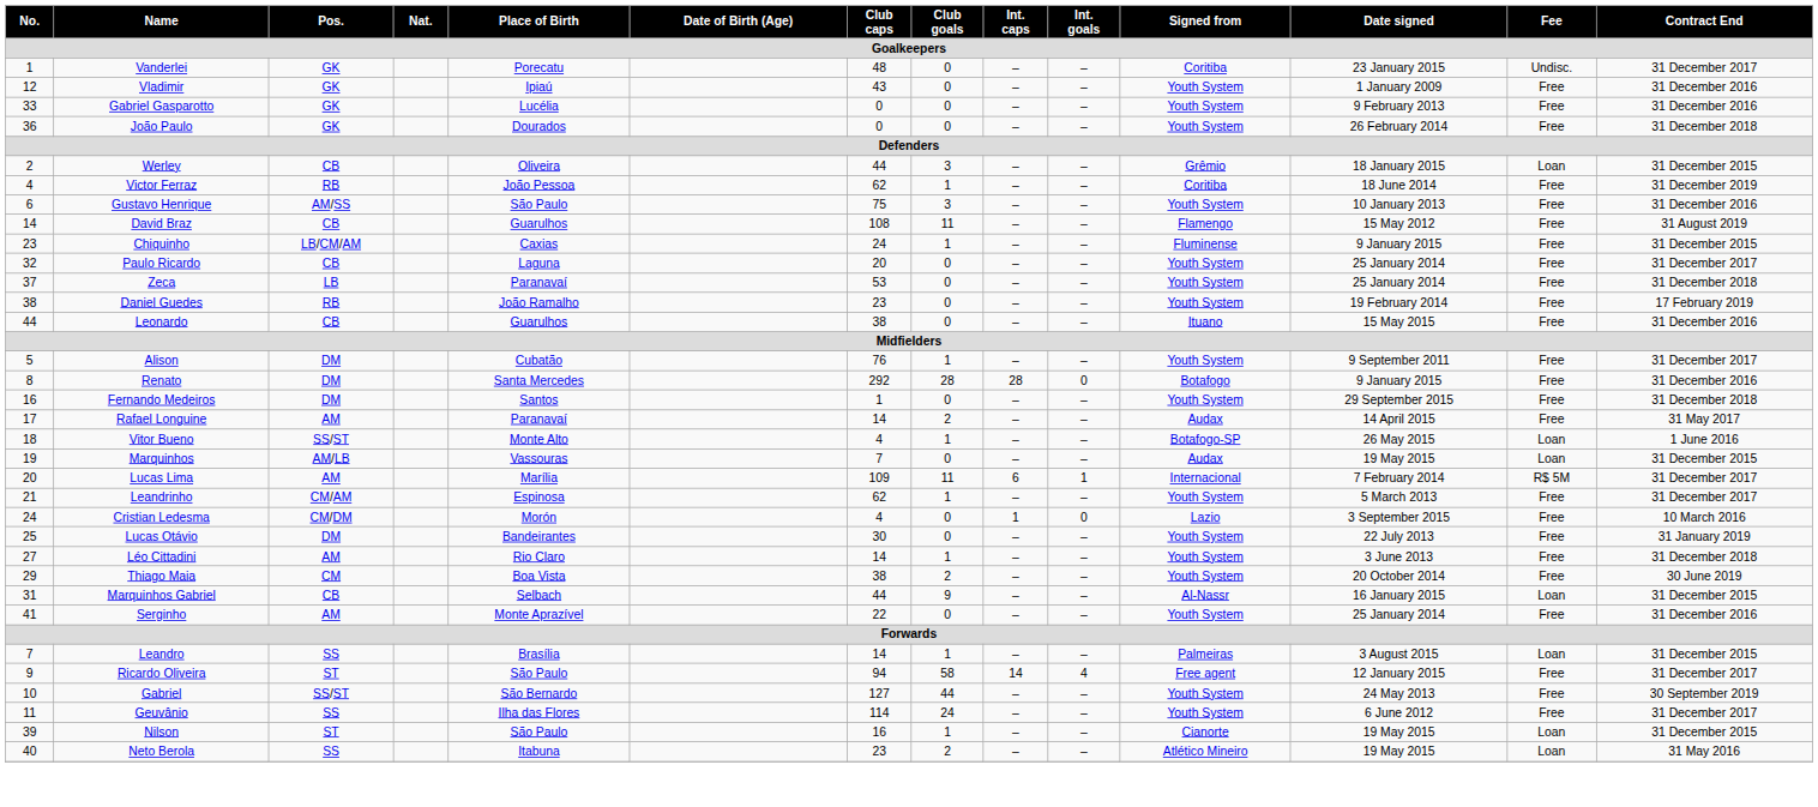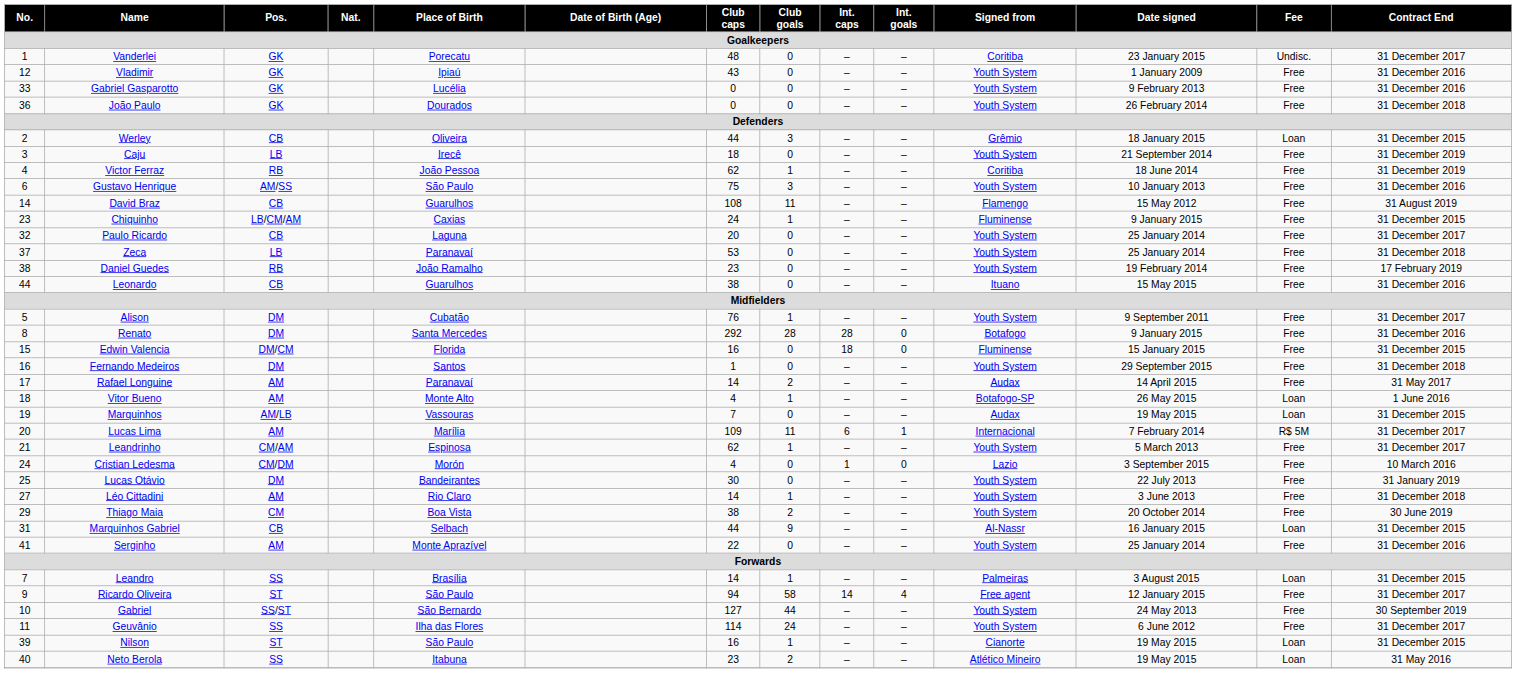 <table class="wikitable" sortable style="text-align:center; font-size:85%; width:100%">
 <tr>
 <th style="background:#000000; color:#FFFFFF; text-align:center;">No.</th>
 <th style="background:#000000; color:#FFFFFF; text-align:center;">Name</th>
 <th style="background:#000000; color:#FFFFFF; text-align:center;">Pos.</th>
 <th style="background:#000000; color:#FFFFFF; text-align:center;">Nat.</th>
 <th style="background:#000000; color:#FFFFFF; text-align:center;">Place of Birth</th>
 <th style="background:#000000; color:#FFFFFF; text-align:center;">Date of Birth (Age)</th>
 <th style="background:#000000; color:#FFFFFF; text-align:center;">Club<br>caps</th>
 <th style="background:#000000; color:#FFFFFF; text-align:center;">Club<br>goals</th>
 <th style="background:#000000; color:#FFFFFF; text-align:center;">Int.<br>caps</th>
 <th style="background:#000000; color:#FFFFFF; text-align:center;">Int.<br>goals</th>
 <th style="background:#000000; color:#FFFFFF; text-align:center;">Signed from</th>
 <th style="background:#000000; color:#FFFFFF; text-align:center;">Date signed</th>
 <th style="background:#000000; color:#FFFFFF; text-align:center;">Fee</th>
 <th style="background:#000000; color:#FFFFFF; text-align:center;">Contract End</th>
 </tr>
 <tr>
 <th colspan="14" style="background:#dcdcdc; text-align:center;">Goalkeepers</th>
 </tr>
 <tr>
 <td>1</td>
 <td><a href='#'>Vanderlei</a></td>
 <td><a href='#'>GK</a></td>
 <td></td>
 <td><a href='#'>Porecatu</a> </td>
 <td></td>
 <td>48</td>
 <td>0</td>
 <td>–</td>
 <td>–</td>
 <td><a href='#'>Coritiba</a></td>
 <td>23 January 2015</td>
 <td>Undisc.</td>
 <td>31 December 2017</td>
 </tr>
 <tr>
 <td>12</td>
 <td><a href='#'>Vladimir</a></td>
 <td><a href='#'>GK</a></td>
 <td></td>
 <td><a href='#'>Ipiaú</a> </td>
 <td></td>
 <td>43</td>
 <td>0</td>
 <td>–</td>
 <td>–</td>
 <td><a href='#'>Youth System</a></td>
 <td>1 January 2009</td>
 <td>Free</td>
 <td>31 December 2016</td>
 </tr>
 <tr>
 <td>33</td>
 <td><a href='#'>Gabriel Gasparotto</a></td>
 <td><a href='#'>GK</a></td>
 <td></td>
 <td><a href='#'>Lucélia</a> </td>
 <td></td>
 <td>0</td>
 <td>0</td>
 <td>–</td>
 <td>–</td>
 <td><a href='#'>Youth System</a></td>
 <td>9 February 2013</td>
 <td>Free</td>
 <td>31 December 2016</td>
 </tr>
 <tr>
 <td>36</td>
 <td><a href='#'>João Paulo</a></td>
 <td><a href='#'>GK</a></td>
 <td></td>
 <td><a href='#'>Dourados</a> </td>
 <td></td>
 <td>0</td>
 <td>0</td>
 <td>–</td>
 <td>–</td>
 <td><a href='#'>Youth System</a></td>
 <td>26 February 2014</td>
 <td>Free</td>
 <td>31 December 2018</td>
 </tr>
 <tr>
 <th colspan="14" style="background:#dcdcdc; text-align:center;">Defenders</th>
 </tr>
 <tr>
 <td>2</td>
 <td><a href='#'>Werley</a></td>
 <td><a href='#'>CB</a></td>
 <td></td>
 <td><a href='#'>Oliveira</a> </td>
 <td></td>
 <td>44</td>
 <td>3</td>
 <td>–</td>
 <td>–</td>
 <td><a href='#'>Grêmio</a></td>
 <td>18 January 2015</td>
 <td>Loan</td>
 <td>31 December 2015</td>
+</tr>
+<tr>
+<td>3</td>
+<td><a href='#'>Caju</a></td>
+<td><a href='#'>LB</a></td>
+<td></td>
+<td><a href='#'>Irecê</a> </td>
+<td></td>
+<td>18</td>
+<td>0</td>
+<td>–</td>
+<td>–</td>
+<td><a href='#'>Youth System</a></td>
+<td>21 September 2014</td>
+<td>Free</td>
+<td>31 December 2019</td>
 </tr>
 <tr>
 <td>4</td>
 <td><a href='#'>Victor Ferraz</a></td>
 <td><a href='#'>RB</a></td>
 <td></td>
 <td><a href='#'>João Pessoa</a> </td>
 <td></td>
 <td>62</td>
 <td>1</td>
 <td>–</td>
 <td>–</td>
 <td><a href='#'>Coritiba</a></td>
 <td>18 June 2014</td>
 <td>Free</td>
 <td>31 December 2019</td>
 </tr>
 <tr>
 <td>6</td>
 <td><a href='#'>Gustavo Henrique</a></td>
 <td><a href='#'>AM</a>/<a href='#'>SS</a></td>
 <td></td>
 <td><a href='#'>São Paulo</a> </td>
 <td></td>
 <td>75</td>
 <td>3</td>
 <td>–</td>
 <td>–</td>
 <td><a href='#'>Youth System</a></td>
 <td>10 January 2013</td>
 <td>Free</td>
 <td>31 December 2016</td>
 </tr>
 <tr>
 <td>14</td>
 <td><a href='#'>David Braz</a></td>
 <td><a href='#'>CB</a></td>
 <td></td>
 <td><a href='#'>Guarulhos</a> </td>
 <td></td>
 <td>108</td>
 <td>11</td>
 <td>–</td>
 <td>–</td>
 <td><a href='#'>Flamengo</a></td>
 <td>15 May 2012</td>
 <td>Free</td>
 <td>31 August 2019</td>
 </tr>
 <tr>
 <td>23</td>
 <td><a href='#'>Chiquinho</a></td>
 <td><a href='#'>LB</a>/<a href='#'>CM</a>/<a href='#'>AM</a></td>
 <td></td>
 <td><a href='#'>Caxias</a> </td>
 <td></td>
 <td>24</td>
 <td>1</td>
 <td>–</td>
 <td>–</td>
 <td><a href='#'>Fluminense</a></td>
 <td>9 January 2015</td>
 <td>Free</td>
 <td>31 December 2015</td>
 </tr>
 <tr>
 <td>32</td>
 <td><a href='#'>Paulo Ricardo</a></td>
 <td><a href='#'>CB</a></td>
 <td></td>
 <td><a href='#'>Laguna</a> </td>
 <td></td>
 <td>20</td>
 <td>0</td>
 <td>–</td>
 <td>–</td>
 <td><a href='#'>Youth System</a></td>
 <td>25 January 2014</td>
 <td>Free</td>
 <td>31 December 2017</td>
 </tr>
 <tr>
 <td>37</td>
 <td><a href='#'>Zeca</a></td>
 <td><a href='#'>LB</a></td>
 <td></td>
 <td><a href='#'>Paranavaí</a> </td>
 <td></td>
 <td>53</td>
 <td>0</td>
 <td>–</td>
 <td>–</td>
 <td><a href='#'>Youth System</a></td>
 <td>25 January 2014</td>
 <td>Free</td>
 <td>31 December 2018</td>
 </tr>
 <tr>
 <td>38</td>
 <td><a href='#'>Daniel Guedes</a></td>
 <td><a href='#'>RB</a></td>
 <td></td>
 <td><a href='#'>João Ramalho</a> </td>
 <td></td>
 <td>23</td>
 <td>0</td>
 <td>–</td>
 <td>–</td>
 <td><a href='#'>Youth System</a></td>
 <td>19 February 2014</td>
 <td>Free</td>
 <td>17 February 2019</td>
 </tr>
 <tr>
 <td>44</td>
 <td><a href='#'>Leonardo</a></td>
 <td><a href='#'>CB</a></td>
 <td></td>
 <td><a href='#'>Guarulhos</a> </td>
 <td></td>
 <td>38</td>
 <td>0</td>
 <td>–</td>
 <td>–</td>
 <td><a href='#'>Ituano</a></td>
 <td>15 May 2015</td>
 <td>Free</td>
 <td>31 December 2016</td>
 </tr>
 <tr>
 <th colspan="14" style="background:#dcdcdc; text-align:center;">Midfielders</th>
 </tr>
 <tr>
 <td>5</td>
 <td><a href='#'>Alison</a></td>
 <td><a href='#'>DM</a></td>
 <td></td>
 <td><a href='#'>Cubatão</a> </td>
 <td></td>
 <td>76</td>
 <td>1</td>
 <td>–</td>
 <td>–</td>
 <td><a href='#'>Youth System</a></td>
 <td>9 September 2011</td>
 <td>Free</td>
 <td>31 December 2017</td>
 </tr>
 <tr>
 <td>8</td>
 <td><a href='#'>Renato</a></td>
 <td><a href='#'>DM</a></td>
 <td></td>
 <td><a href='#'>Santa Mercedes</a> </td>
 <td></td>
 <td>292</td>
 <td>28</td>
 <td>28</td>
 <td>0</td>
 <td><a href='#'>Botafogo</a></td>
 <td>9 January 2015</td>
 <td>Free</td>
 <td>31 December 2016</td>
 </tr>
 <tr>
+<td>15</td>
+<td><a href='#'>Edwin Valencia</a></td>
+<td><a href='#'>DM</a>/<a href='#'>CM</a></td>
+<td></td>
+<td><a href='#'>Florida</a></td>
+<td></td>
+<td>16</td>
+<td>0</td>
+<td>18</td>
+<td>0</td>
+<td><a href='#'>Fluminense</a></td>
+<td>15 January 2015</td>
+<td>Free</td>
+<td>31 December 2015</td>
+</tr>
+<tr>
 <td>16</td>
 <td><a href='#'>Fernando Medeiros</a></td>
 <td><a href='#'>DM</a></td>
 <td></td>
 <td><a href='#'>Santos</a> </td>
 <td></td>
 <td>1</td>
 <td>0</td>
 <td>–</td>
 <td>–</td>
 <td><a href='#'>Youth System</a></td>
 <td>29 September 2015</td>
 <td>Free</td>
 <td>31 December 2018</td>
 </tr>
 <tr>
 <td>17</td>
 <td><a href='#'>Rafael Longuine</a></td>
 <td><a href='#'>AM</a></td>
 <td></td>
 <td><a href='#'>Paranavaí</a> </td>
 <td></td>
 <td>14</td>
 <td>2</td>
 <td>–</td>
 <td>–</td>
 <td><a href='#'>Audax</a></td>
 <td>14 April 2015</td>
 <td>Free</td>
 <td>31 May 2017</td>
 </tr>
 <tr>
 <td>18</td>
 <td><a href='#'>Vitor Bueno</a></td>
-<td><a href='#'>SS</a>/<a href='#'>ST</a></td>
+<td><a href='#'>AM</a></td>
 <td></td>
 <td><a href='#'>Monte Alto</a> </td>
 <td></td>
 <td>4</td>
 <td>1</td>
 <td>–</td>
 <td>–</td>
 <td><a href='#'>Botafogo-SP</a></td>
 <td>26 May 2015</td>
 <td>Loan</td>
 <td>1 June 2016</td>
 </tr>
 <tr>
 <td>19</td>
 <td><a href='#'>Marquinhos</a></td>
 <td><a href='#'>AM</a>/<a href='#'>LB</a></td>
 <td></td>
 <td><a href='#'>Vassouras</a> </td>
 <td></td>
 <td>7</td>
 <td>0</td>
 <td>–</td>
 <td>–</td>
 <td><a href='#'>Audax</a></td>
 <td>19 May 2015</td>
 <td>Loan</td>
 <td>31 December 2015</td>
 </tr>
 <tr>
 <td>20</td>
 <td><a href='#'>Lucas Lima</a></td>
 <td><a href='#'>AM</a></td>
 <td></td>
 <td><a href='#'>Marília</a> </td>
 <td></td>
 <td>109</td>
 <td>11</td>
 <td>6</td>
 <td>1</td>
 <td><a href='#'>Internacional</a></td>
 <td>7 February 2014</td>
 <td>R$ 5M</td>
 <td>31 December 2017</td>
 </tr>
 <tr>
 <td>21</td>
 <td><a href='#'>Leandrinho</a></td>
 <td><a href='#'>CM</a>/<a href='#'>AM</a></td>
 <td></td>
 <td><a href='#'>Espinosa</a> </td>
 <td></td>
 <td>62</td>
 <td>1</td>
 <td>–</td>
 <td>–</td>
 <td><a href='#'>Youth System</a></td>
 <td>5 March 2013</td>
 <td>Free</td>
 <td>31 December 2017</td>
 </tr>
 <tr>
 <td>24</td>
 <td><a href='#'>Cristian Ledesma</a></td>
 <td><a href='#'>CM</a>/<a href='#'>DM</a></td>
 <td></td>
 <td><a href='#'>Morón</a> </td>
 <td></td>
 <td>4</td>
 <td>0</td>
 <td>1</td>
 <td>0</td>
 <td><a href='#'>Lazio</a> </td>
 <td>3 September 2015</td>
 <td>Free</td>
 <td>10 March 2016</td>
 </tr>
 <tr>
 <td>25</td>
 <td><a href='#'>Lucas Otávio</a></td>
 <td><a href='#'>DM</a></td>
 <td></td>
 <td><a href='#'>Bandeirantes</a> </td>
 <td></td>
 <td>30</td>
 <td>0</td>
 <td>–</td>
 <td>–</td>
 <td><a href='#'>Youth System</a></td>
 <td>22 July 2013</td>
 <td>Free</td>
 <td>31 January 2019</td>
 </tr>
 <tr>
 <td>27</td>
 <td><a href='#'>Léo Cittadini</a></td>
 <td><a href='#'>AM</a></td>
 <td></td>
 <td><a href='#'>Rio Claro</a> </td>
 <td></td>
 <td>14</td>
 <td>1</td>
 <td>–</td>
 <td>–</td>
 <td><a href='#'>Youth System</a></td>
 <td>3 June 2013</td>
 <td>Free</td>
 <td>31 December 2018</td>
 </tr>
 <tr>
 <td>29</td>
 <td><a href='#'>Thiago Maia</a></td>
 <td><a href='#'>CM</a></td>
 <td></td>
 <td><a href='#'>Boa Vista</a> </td>
 <td></td>
 <td>38</td>
 <td>2</td>
 <td>–</td>
 <td>–</td>
 <td><a href='#'>Youth System</a></td>
 <td>20 October 2014</td>
 <td>Free</td>
 <td>30 June 2019</td>
 </tr>
 <tr>
 <td>31</td>
 <td><a href='#'>Marquinhos Gabriel</a></td>
 <td><a href='#'>CB</a></td>
 <td></td>
 <td><a href='#'>Selbach</a> </td>
 <td></td>
 <td>44</td>
 <td>9</td>
 <td>–</td>
 <td>–</td>
 <td><a href='#'>Al-Nassr</a> </td>
 <td>16 January 2015</td>
 <td>Loan</td>
 <td>31 December 2015</td>
 </tr>
 <tr>
 <td>41</td>
 <td><a href='#'>Serginho</a></td>
 <td><a href='#'>AM</a></td>
 <td></td>
 <td><a href='#'>Monte Aprazível</a> </td>
 <td></td>
 <td>22</td>
 <td>0</td>
 <td>–</td>
 <td>–</td>
 <td><a href='#'>Youth System</a></td>
 <td>25 January 2014</td>
 <td>Free</td>
 <td>31 December 2016</td>
 </tr>
 <tr>
 <th colspan="14" style="background:#dcdcdc; text-align=center;">Forwards</th>
 </tr>
 <tr>
 <td>7</td>
 <td><a href='#'>Leandro</a></td>
 <td><a href='#'>SS</a></td>
 <td></td>
 <td><a href='#'>Brasília</a> </td>
 <td></td>
 <td>14</td>
 <td>1</td>
 <td>–</td>
 <td>–</td>
 <td><a href='#'>Palmeiras</a></td>
 <td>3 August 2015</td>
 <td>Loan</td>
 <td>31 December 2015</td>
 </tr>
 <tr>
 <td>9</td>
 <td><a href='#'>Ricardo Oliveira</a></td>
 <td><a href='#'>ST</a></td>
 <td></td>
 <td><a href='#'>São Paulo</a> </td>
 <td></td>
 <td>94</td>
 <td>58</td>
 <td>14</td>
 <td>4</td>
 <td><a href='#'>Free agent</a></td>
 <td>12 January 2015</td>
 <td>Free</td>
 <td>31 December 2017</td>
 </tr>
 <tr>
 <td>10</td>
 <td><a href='#'>Gabriel</a></td>
 <td><a href='#'>SS</a>/<a href='#'>ST</a></td>
 <td></td>
 <td><a href='#'>São Bernardo</a> </td>
 <td></td>
 <td>127</td>
 <td>44</td>
 <td>–</td>
 <td>–</td>
 <td><a href='#'>Youth System</a></td>
 <td>24 May 2013</td>
 <td>Free</td>
 <td>30 September 2019</td>
 </tr>
 <tr>
 <td>11</td>
 <td><a href='#'>Geuvânio</a></td>
 <td><a href='#'>SS</a></td>
 <td></td>
 <td><a href='#'>Ilha das Flores</a> </td>
 <td></td>
 <td>114</td>
 <td>24</td>
 <td>–</td>
 <td>–</td>
 <td><a href='#'>Youth System</a></td>
 <td>6 June 2012</td>
 <td>Free</td>
 <td>31 December 2017</td>
 </tr>
 <tr>
 <td>39</td>
 <td><a href='#'>Nilson</a></td>
 <td><a href='#'>ST</a></td>
 <td></td>
 <td><a href='#'>São Paulo</a> </td>
 <td></td>
 <td>16</td>
 <td>1</td>
 <td>–</td>
 <td>–</td>
 <td><a href='#'>Cianorte</a></td>
 <td>19 May 2015</td>
 <td>Loan</td>
 <td>31 December 2015</td>
 </tr>
 <tr>
 <td>40</td>
 <td><a href='#'>Neto Berola</a></td>
 <td><a href='#'>SS</a></td>
 <td></td>
 <td><a href='#'>Itabuna</a> </td>
 <td></td>
 <td>23</td>
 <td>2</td>
 <td>–</td>
 <td>–</td>
 <td><a href='#'>Atlético Mineiro</a></td>
 <td>19 May 2015</td>
 <td>Loan</td>
 <td>31 May 2016</td>
 </tr>
 <tr>
 </tr>
 </table>
